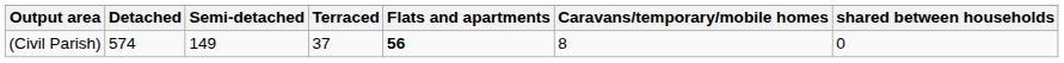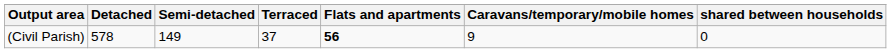 <table class="wikitable">
 <tr>
 </tr>
 <tr>
 <th>Output area</th>
 <th>Detached</th>
 <th>Semi-detached</th>
 <th>Terraced</th>
 <th>Flats and apartments</th>
 <th>Caravans/temporary/mobile homes</th>
 <th>shared between households</th>
 </tr>
 <tr>
 <td>(Civil Parish)</td>
-<td>574</td>
+<td>578</td>
 <td>149</td>
 <td>37</td>
 <td><strong>56</strong></td>
-<td>8</td>
+<td>9</td>
 <td>0</td>
 </tr>
 </table>
